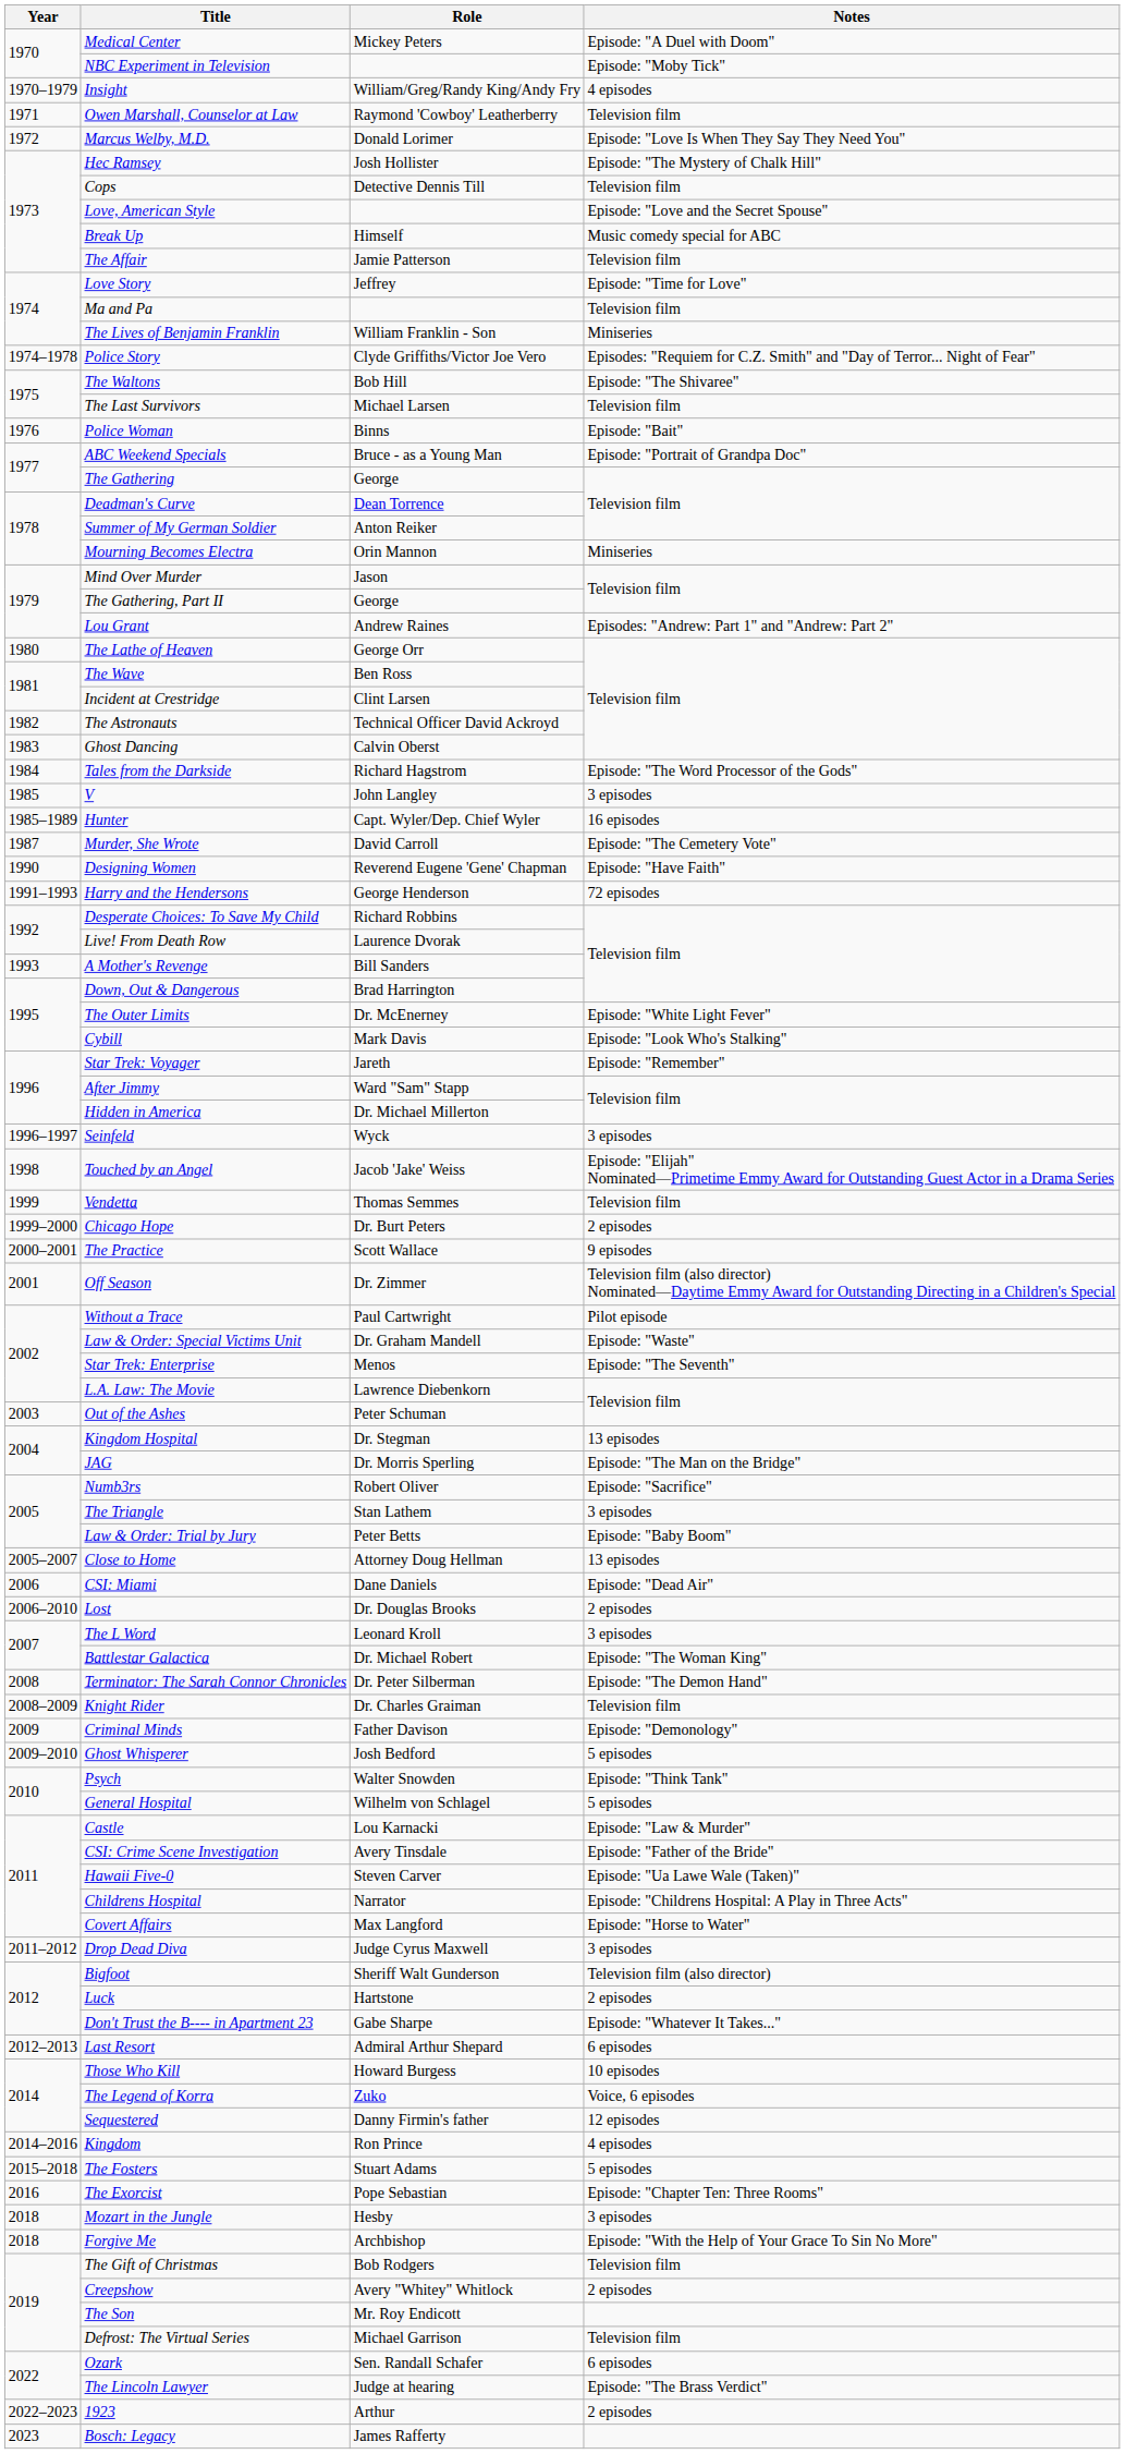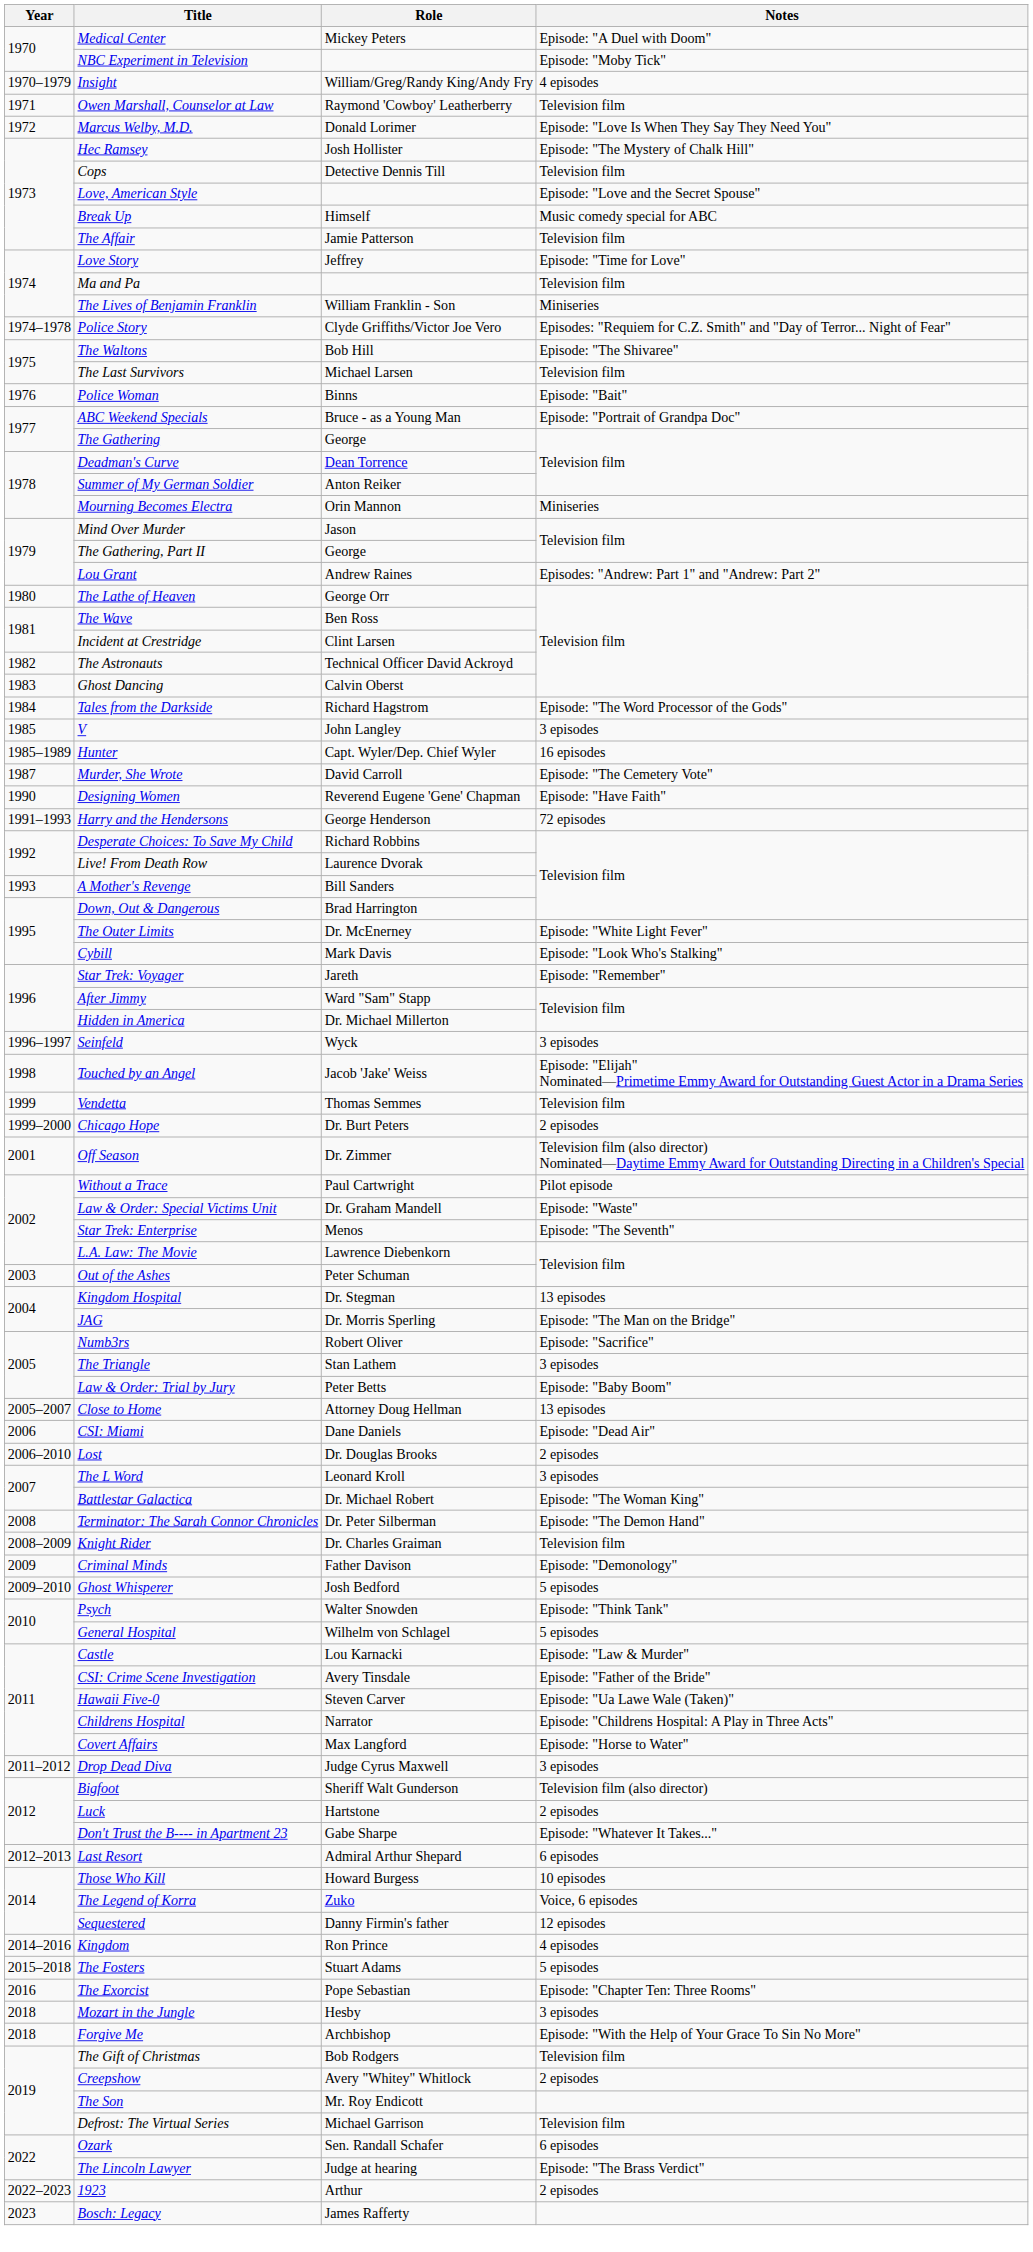 <table class="wikitable sortable">
 <tr>
 <th>Year</th>
 <th>Title</th>
 <th>Role</th>
 <th>Notes</th>
 </tr>
 <tr>
 <td rowspan=2>1970</td>
 <td><em><a href='#'>Medical Center</a></em></td>
 <td>Mickey Peters</td>
 <td>Episode: "A Duel with Doom"</td>
 </tr>
 <tr>
 <td><em><a href='#'>NBC Experiment in Television</a></em></td>
 <td></td>
 <td>Episode: "Moby Tick"</td>
 </tr>
 <tr>
 <td>1970–1979</td>
 <td><em><a href='#'>Insight</a></em></td>
 <td>William/Greg/Randy King/Andy Fry</td>
 <td>4 episodes</td>
 </tr>
 <tr>
 <td>1971</td>
 <td><em><a href='#'>Owen Marshall, Counselor at Law</a></em></td>
 <td>Raymond 'Cowboy' Leatherberry</td>
 <td>Television film</td>
 </tr>
 <tr>
 <td>1972</td>
 <td><em><a href='#'>Marcus Welby, M.D.</a></em></td>
 <td>Donald Lorimer</td>
 <td>Episode: "Love Is When They Say They Need You"</td>
 </tr>
 <tr>
 <td rowspan=5>1973</td>
 <td><em><a href='#'>Hec Ramsey</a></em></td>
 <td>Josh Hollister</td>
 <td>Episode: "The Mystery of Chalk Hill"</td>
 </tr>
 <tr>
 <td><em>Cops</em></td>
 <td>Detective Dennis Till</td>
 <td>Television film</td>
 </tr>
 <tr>
 <td><em><a href='#'>Love, American Style</a></em></td>
 <td></td>
 <td>Episode: "Love and the Secret Spouse"</td>
 </tr>
 <tr>
 <td><em><a href='#'>Break Up</a></em></td>
 <td>Himself</td>
 <td>Music comedy special for ABC</td>
 </tr>
 <tr>
 <td><em><a href='#'>The Affair</a></em></td>
 <td>Jamie Patterson</td>
 <td>Television film</td>
 </tr>
 <tr>
 <td rowspan=3>1974</td>
 <td><em><a href='#'>Love Story</a></em></td>
 <td>Jeffrey</td>
 <td>Episode: "Time for Love"</td>
 </tr>
 <tr>
 <td><em>Ma and Pa</em></td>
 <td></td>
 <td>Television film</td>
 </tr>
 <tr>
 <td><em><a href='#'>The Lives of Benjamin Franklin</a></em></td>
 <td>William Franklin - Son</td>
 <td>Miniseries</td>
 </tr>
 <tr>
 <td>1974–1978</td>
 <td><em><a href='#'>Police Story</a></em></td>
 <td>Clyde Griffiths/Victor Joe Vero</td>
 <td>Episodes: "Requiem for C.Z. Smith" and "Day of Terror... Night of Fear"</td>
 </tr>
 <tr>
 <td rowspan=2>1975</td>
 <td><em><a href='#'>The Waltons</a></em></td>
 <td>Bob Hill</td>
 <td>Episode: "The Shivaree"</td>
 </tr>
 <tr>
 <td><em>The Last Survivors</em></td>
 <td>Michael Larsen</td>
 <td>Television film</td>
 </tr>
 <tr>
 <td>1976</td>
 <td><em><a href='#'>Police Woman</a></em></td>
 <td>Binns</td>
 <td>Episode: "Bait"</td>
 </tr>
 <tr>
 <td rowspan=2>1977</td>
 <td><em><a href='#'>ABC Weekend Specials</a></em></td>
 <td>Bruce - as a Young Man</td>
 <td>Episode: "Portrait of Grandpa Doc"</td>
 </tr>
 <tr>
 <td><em><a href='#'>The Gathering</a></em></td>
 <td>George</td>
 <td rowspan="3">Television film</td>
 </tr>
 <tr>
 <td rowspan="3">1978</td>
 <td><em><a href='#'>Deadman's Curve</a></em></td>
 <td><a href='#'>Dean Torrence</a></td>
 </tr>
 <tr>
 <td><em><a href='#'>Summer of My German Soldier</a></em></td>
 <td>Anton Reiker</td>
 </tr>
 <tr>
 <td><em><a href='#'>Mourning Becomes Electra</a></em></td>
 <td>Orin Mannon</td>
 <td>Miniseries</td>
 </tr>
 <tr>
 <td rowspan=3>1979</td>
 <td><em>Mind Over Murder</em></td>
 <td>Jason</td>
 <td rowspan="2">Television film</td>
 </tr>
 <tr>
 <td><em>The Gathering, Part II</em></td>
 <td>George</td>
 </tr>
 <tr>
 <td><em><a href='#'>Lou Grant</a></em></td>
 <td>Andrew Raines</td>
 <td>Episodes: "Andrew: Part 1" and "Andrew: Part 2"</td>
 </tr>
 <tr>
 <td>1980</td>
 <td><em><a href='#'>The Lathe of Heaven</a></em></td>
 <td>George Orr</td>
 <td rowspan="5">Television film</td>
 </tr>
 <tr>
 <td rowspan=2>1981</td>
 <td><em><a href='#'>The Wave</a></em></td>
 <td>Ben Ross</td>
 </tr>
 <tr>
 <td><em>Incident at Crestridge</em></td>
 <td>Clint Larsen</td>
 </tr>
 <tr>
 <td>1982</td>
 <td><em>The Astronauts</em></td>
 <td>Technical Officer David Ackroyd</td>
 </tr>
 <tr>
 <td>1983</td>
 <td><em>Ghost Dancing</em></td>
 <td>Calvin Oberst</td>
 </tr>
 <tr>
 <td>1984</td>
 <td><em><a href='#'>Tales from the Darkside</a></em></td>
 <td>Richard Hagstrom</td>
 <td>Episode: "The Word Processor of the Gods"</td>
 </tr>
 <tr>
 <td>1985</td>
 <td><em><a href='#'>V</a></em></td>
 <td>John Langley</td>
 <td>3 episodes</td>
 </tr>
 <tr>
 <td>1985–1989</td>
 <td><em><a href='#'>Hunter</a></em></td>
 <td>Capt. Wyler/Dep. Chief Wyler</td>
 <td>16 episodes</td>
 </tr>
 <tr>
 <td>1987</td>
 <td><em><a href='#'>Murder, She Wrote</a></em></td>
 <td>David Carroll</td>
 <td>Episode: "The Cemetery Vote"</td>
 </tr>
 <tr>
 <td>1990</td>
 <td><em><a href='#'>Designing Women</a></em></td>
 <td>Reverend Eugene 'Gene' Chapman</td>
 <td>Episode: "Have Faith"</td>
 </tr>
 <tr>
 <td>1991–1993</td>
 <td><em><a href='#'>Harry and the Hendersons</a></em></td>
 <td>George Henderson</td>
 <td>72 episodes</td>
 </tr>
 <tr>
 <td rowspan="2">1992</td>
 <td><em><a href='#'>Desperate Choices: To Save My Child</a></em></td>
 <td>Richard Robbins</td>
 <td rowspan="4">Television film</td>
 </tr>
 <tr>
 <td><em>Live! From Death Row</em></td>
 <td>Laurence Dvorak</td>
 </tr>
 <tr>
 <td>1993</td>
 <td><em><a href='#'>A Mother's Revenge</a></em></td>
 <td>Bill Sanders</td>
 </tr>
 <tr>
 <td rowspan="3">1995</td>
 <td><em><a href='#'>Down, Out & Dangerous</a></em></td>
 <td>Brad Harrington</td>
 </tr>
 <tr>
 <td><em><a href='#'>The Outer Limits</a></em></td>
 <td>Dr. McEnerney</td>
 <td>Episode: "White Light Fever"</td>
 </tr>
 <tr>
 <td><em><a href='#'>Cybill</a></em></td>
 <td>Mark Davis</td>
 <td>Episode: "Look Who's Stalking"</td>
 </tr>
 <tr>
 <td rowspan="3">1996</td>
 <td><em><a href='#'>Star Trek: Voyager</a></em></td>
 <td>Jareth</td>
 <td>Episode: "Remember"</td>
 </tr>
 <tr>
 <td><em><a href='#'>After Jimmy</a></em></td>
 <td>Ward "Sam" Stapp</td>
 <td rowspan="2">Television film</td>
 </tr>
 <tr>
 <td><em><a href='#'>Hidden in America</a></em></td>
 <td>Dr. Michael Millerton</td>
 </tr>
 <tr>
 <td>1996–1997</td>
 <td><em><a href='#'>Seinfeld</a></em></td>
 <td>Wyck</td>
 <td>3 episodes</td>
 </tr>
 <tr>
 <td>1998</td>
 <td><em><a href='#'>Touched by an Angel</a></em></td>
 <td>Jacob 'Jake' Weiss</td>
 <td>Episode: "Elijah"<br>Nominated—<a href='#'>Primetime Emmy Award for Outstanding Guest Actor in a Drama Series</a></td>
 </tr>
 <tr>
 <td>1999</td>
 <td><em><a href='#'>Vendetta</a></em></td>
 <td>Thomas Semmes</td>
 <td>Television film</td>
 </tr>
 <tr>
 <td>1999–2000</td>
 <td><em><a href='#'>Chicago Hope</a></em></td>
 <td>Dr. Burt Peters</td>
 <td>2 episodes</td>
 </tr>
 <tr>
-<td>2000–2001</td>
-<td><em><a href='#'>The Practice</a></em></td>
-<td>Scott Wallace</td>
-<td>9 episodes</td>
-</tr>
-<tr>
 <td>2001</td>
 <td><em><a href='#'>Off Season</a></em></td>
 <td>Dr. Zimmer</td>
 <td>Television film (also director)<br>Nominated—<a href='#'>Daytime Emmy Award for Outstanding Directing in a Children's Special</a></td>
 </tr>
 <tr>
 <td rowspan="4">2002</td>
 <td><em><a href='#'>Without a Trace</a></em></td>
 <td>Paul Cartwright</td>
 <td>Pilot episode</td>
 </tr>
 <tr>
 <td><em><a href='#'>Law & Order: Special Victims Unit</a></em></td>
 <td>Dr. Graham Mandell</td>
 <td>Episode: "Waste"</td>
 </tr>
 <tr>
 <td><em><a href='#'>Star Trek: Enterprise</a></em></td>
 <td>Menos</td>
 <td>Episode: "The Seventh"</td>
 </tr>
 <tr>
 <td><em><a href='#'>L.A. Law: The Movie</a></em></td>
 <td>Lawrence Diebenkorn</td>
 <td rowspan="2">Television film</td>
 </tr>
 <tr>
 <td>2003</td>
 <td><em><a href='#'>Out of the Ashes</a></em></td>
 <td>Peter Schuman</td>
 </tr>
 <tr>
 <td rowspan="2">2004</td>
 <td><em><a href='#'>Kingdom Hospital</a></em></td>
 <td>Dr. Stegman</td>
 <td>13 episodes</td>
 </tr>
 <tr>
 <td><em><a href='#'>JAG</a></em></td>
 <td>Dr. Morris Sperling</td>
 <td>Episode: "The Man on the Bridge"</td>
 </tr>
 <tr>
 <td rowspan="3">2005</td>
 <td><em><a href='#'>Numb3rs</a></em></td>
 <td>Robert Oliver</td>
 <td>Episode: "Sacrifice"</td>
 </tr>
 <tr>
 <td><em><a href='#'>The Triangle</a></em></td>
 <td>Stan Lathem</td>
 <td>3 episodes</td>
 </tr>
 <tr>
 <td><em><a href='#'>Law & Order: Trial by Jury</a></em></td>
 <td>Peter Betts</td>
 <td>Episode: "Baby Boom"</td>
 </tr>
 <tr>
 <td>2005–2007</td>
 <td><em><a href='#'>Close to Home</a></em></td>
 <td>Attorney Doug Hellman</td>
 <td>13 episodes</td>
 </tr>
 <tr>
 <td>2006</td>
 <td><em><a href='#'>CSI: Miami</a></em></td>
 <td>Dane Daniels</td>
 <td>Episode: "Dead Air"</td>
 </tr>
 <tr>
 <td>2006–2010</td>
 <td><em><a href='#'>Lost</a></em></td>
 <td>Dr. Douglas Brooks</td>
 <td>2 episodes</td>
 </tr>
 <tr>
 <td rowspan="2">2007</td>
 <td><em><a href='#'>The L Word</a></em></td>
 <td>Leonard Kroll</td>
 <td>3 episodes</td>
 </tr>
 <tr>
 <td><em><a href='#'>Battlestar Galactica</a></em></td>
 <td>Dr. Michael Robert</td>
 <td>Episode: "The Woman King"</td>
 </tr>
 <tr>
 <td>2008</td>
 <td><em><a href='#'>Terminator: The Sarah Connor Chronicles</a></em></td>
 <td>Dr. Peter Silberman</td>
 <td>Episode: "The Demon Hand"</td>
 </tr>
 <tr>
 <td>2008–2009</td>
 <td><em><a href='#'>Knight Rider</a></em></td>
 <td>Dr. Charles Graiman</td>
 <td>Television film</td>
 </tr>
 <tr>
 <td>2009</td>
 <td><em><a href='#'>Criminal Minds</a></em></td>
 <td>Father Davison</td>
 <td>Episode: "Demonology"</td>
 </tr>
 <tr>
 <td>2009–2010</td>
 <td><em><a href='#'>Ghost Whisperer</a></em></td>
 <td>Josh Bedford</td>
 <td>5 episodes</td>
 </tr>
 <tr>
 <td rowspan="2">2010</td>
 <td><em><a href='#'>Psych</a></em></td>
 <td>Walter Snowden</td>
 <td>Episode: "Think Tank"</td>
 </tr>
 <tr>
 <td><em><a href='#'>General Hospital</a></em></td>
 <td>Wilhelm von Schlagel</td>
 <td>5 episodes</td>
 </tr>
 <tr>
 <td rowspan="5">2011</td>
 <td><em><a href='#'>Castle</a></em></td>
 <td>Lou Karnacki</td>
 <td>Episode: "Law & Murder"</td>
 </tr>
 <tr>
 <td><em><a href='#'>CSI: Crime Scene Investigation</a></em></td>
 <td>Avery Tinsdale</td>
 <td>Episode: "Father of the Bride"</td>
 </tr>
 <tr>
 <td><em><a href='#'>Hawaii Five-0</a></em></td>
 <td>Steven Carver</td>
 <td>Episode: "Ua Lawe Wale (Taken)"</td>
 </tr>
 <tr>
 <td><em><a href='#'>Childrens Hospital</a></em></td>
 <td>Narrator</td>
 <td>Episode: "Childrens Hospital: A Play in Three Acts"</td>
 </tr>
 <tr>
 <td><em><a href='#'>Covert Affairs</a></em></td>
 <td>Max Langford</td>
 <td>Episode: "Horse to Water"</td>
 </tr>
 <tr>
 <td>2011–2012</td>
 <td><em><a href='#'>Drop Dead Diva</a></em></td>
 <td>Judge Cyrus Maxwell</td>
 <td>3 episodes</td>
 </tr>
 <tr>
 <td rowspan="3">2012</td>
 <td><em><a href='#'>Bigfoot</a></em></td>
 <td>Sheriff Walt Gunderson</td>
 <td>Television film (also director)</td>
 </tr>
 <tr>
 <td><em><a href='#'>Luck</a></em></td>
 <td>Hartstone</td>
 <td>2 episodes</td>
 </tr>
 <tr>
 <td><em><a href='#'>Don't Trust the B---- in Apartment 23</a></em></td>
 <td>Gabe Sharpe</td>
 <td>Episode: "Whatever It Takes..."</td>
 </tr>
 <tr>
 <td>2012–2013</td>
 <td><em><a href='#'>Last Resort</a></em></td>
 <td>Admiral Arthur Shepard</td>
 <td>6 episodes</td>
 </tr>
 <tr>
 <td rowspan="3">2014</td>
 <td><em><a href='#'>Those Who Kill</a></em></td>
 <td>Howard Burgess</td>
 <td>10 episodes</td>
 </tr>
 <tr>
 <td><em><a href='#'>The Legend of Korra</a></em></td>
 <td><a href='#'>Zuko</a></td>
 <td>Voice, 6 episodes</td>
 </tr>
 <tr>
 <td><em><a href='#'>Sequestered</a></em></td>
 <td>Danny Firmin's father</td>
 <td>12 episodes</td>
 </tr>
 <tr>
 <td>2014–2016</td>
 <td><em><a href='#'>Kingdom</a></em></td>
 <td>Ron Prince</td>
 <td>4 episodes</td>
 </tr>
 <tr>
 <td>2015–2018</td>
 <td><em><a href='#'>The Fosters</a></em></td>
 <td>Stuart Adams</td>
 <td>5 episodes</td>
 </tr>
 <tr>
 <td>2016</td>
 <td><em><a href='#'>The Exorcist</a></em></td>
 <td>Pope Sebastian</td>
 <td>Episode: "Chapter Ten: Three Rooms"</td>
 </tr>
 <tr>
 <td>2018</td>
 <td><em><a href='#'>Mozart in the Jungle</a></em></td>
 <td>Hesby</td>
 <td>3 episodes</td>
 </tr>
 <tr>
 <td>2018</td>
 <td><em><a href='#'>Forgive Me</a></em></td>
 <td>Archbishop</td>
 <td>Episode: "With the Help of Your Grace To Sin No More"</td>
 </tr>
 <tr>
 <td rowspan="4">2019</td>
 <td><em>The Gift of Christmas</em></td>
 <td>Bob Rodgers</td>
 <td>Television film</td>
 </tr>
 <tr>
 <td><em><a href='#'>Creepshow</a></em></td>
 <td>Avery "Whitey" Whitlock</td>
 <td>2 episodes</td>
 </tr>
 <tr>
 <td><em><a href='#'>The Son</a></em></td>
 <td>Mr. Roy Endicott</td>
 <td></td>
 </tr>
 <tr>
 <td><em>Defrost: The Virtual Series</em></td>
 <td>Michael Garrison</td>
 <td>Television film</td>
 </tr>
 <tr>
 <td rowspan="2">2022</td>
 <td><em><a href='#'>Ozark</a></em></td>
 <td>Sen. Randall Schafer</td>
 <td>6 episodes</td>
 </tr>
 <tr>
 <td><em><a href='#'>The Lincoln Lawyer</a></em></td>
 <td>Judge at hearing</td>
 <td>Episode: "The Brass Verdict"</td>
 </tr>
 <tr>
 <td>2022–2023</td>
 <td><em><a href='#'>1923</a></em></td>
 <td>Arthur</td>
 <td>2 episodes</td>
 </tr>
 <tr>
 <td>2023</td>
 <td><em><a href='#'>Bosch: Legacy</a></em></td>
 <td>James Rafferty</td>
 <td></td>
 </tr>
 </table>
